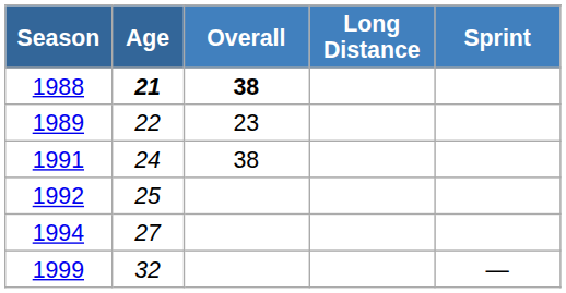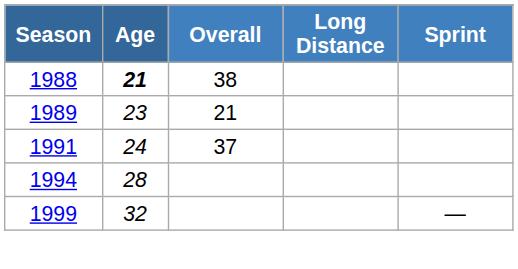 <table class="wikitable" style="font-size:95%; text-align:center; border:grey solid 1px; border-collapse:collapse; background:#ffffff;">
 <tr>
 <th style="background-color:#369; color:white; width:60px;" rowspan="2"> Season </th>
 <th style="background-color:#369; color:white; width:40px;" rowspan="2"> Age </th>
 </tr>
 <tr>
 <th style="background-color:#4180be; color:white; width:75px;">Overall</th>
 <th style="background-color:#4180be; color:white; width:75px;">Long Distance</th>
 <th style="background-color:#4180be; color:white; width:75px;">Sprint</th>
 </tr>
 <tr>
 <td><a href='#'>1988</a></td>
 <td><strong><em>21</em></strong></td>
-<td><strong>38</strong></td>
+<td>38</td>
 <td></td>
 <td></td>
 </tr>
 <tr>
 <td><a href='#'>1989</a></td>
-<td><em>22</em></td>
-<td>23</td>
+<td><em>23</em></td>
+<td>21</td>
 <td></td>
 <td></td>
 </tr>
 <tr>
 <td><a href='#'>1991</a></td>
 <td><em>24</em></td>
-<td>38</td>
-<td></td>
-<td></td>
-</tr>
-<tr>
-<td><a href='#'>1992</a></td>
-<td><em>25</em></td>
-<td></td>
+<td>37</td>
 <td></td>
 <td></td>
 </tr>
 <tr>
 <td><a href='#'>1994</a></td>
-<td><em>27</em></td>
+<td><em>28</em></td>
 <td></td>
 <td></td>
 <td></td>
 </tr>
 <tr>
 <td><a href='#'>1999</a></td>
 <td><em>32</em></td>
 <td></td>
 <td></td>
 <td>—</td>
 </tr>
 </table>
